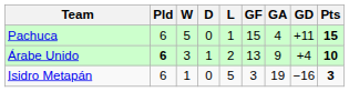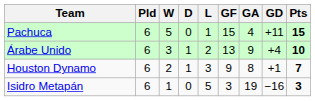 <table class="wikitable" style="text-align: center;">
 <tr>
 <th width="175">Team</th>
 <th width="20">Pld</th>
 <th width="20">W</th>
 <th width="20">D</th>
 <th width="20">L</th>
 <th width="20">GF</th>
 <th width="20">GA</th>
 <th width="20">GD</th>
 <th width="20">Pts</th>
 </tr>
 <tr bgcolor=#ccffcc>
 <td align=left> <a href='#'>Pachuca</a></td>
 <td>6</td>
 <td>5</td>
 <td>0</td>
 <td>1</td>
 <td>15</td>
 <td>4</td>
 <td>+11</td>
 <td><strong>15</strong></td>
 </tr>
 <tr bgcolor=#ccffcc>
 <td align=left> <a href='#'>Árabe Unido</a></td>
-<td><strong>6</strong></td>
+<td>6</td>
 <td>3</td>
 <td>1</td>
 <td>2</td>
 <td>13</td>
 <td>9</td>
 <td>+4</td>
 <td><strong>10</strong></td>
+</tr>
+<tr>
+<td align=left> <a href='#'>Houston Dynamo</a></td>
+<td>6</td>
+<td>2</td>
+<td>1</td>
+<td>3</td>
+<td>9</td>
+<td>8</td>
+<td>+1</td>
+<td><strong>7</strong></td>
 </tr>
 <tr>
 <td align=left> <a href='#'>Isidro Metapán</a></td>
 <td>6</td>
 <td>1</td>
 <td>0</td>
 <td>5</td>
 <td>3</td>
 <td>19</td>
 <td>−16</td>
 <td><strong>3</strong></td>
 </tr>
 </table>
